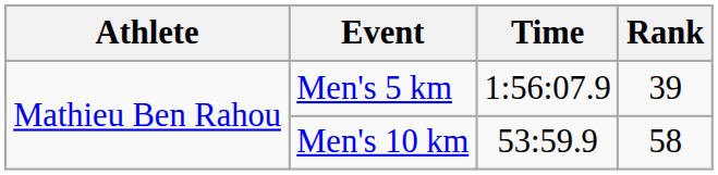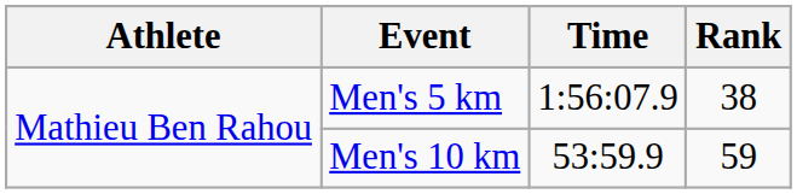 <table class="wikitable" style="font-size:90%;">
 <tr>
 <th>Athlete</th>
 <th>Event</th>
 <th>Time</th>
 <th>Rank</th>
 </tr>
 <tr align=center>
 <td align=left rowspan=2><a href='#'>Mathieu Ben Rahou</a></td>
 <td align=left><a href='#'>Men's 5 km</a></td>
 <td>1:56:07.9</td>
-<td>39</td>
+<td>38</td>
 </tr>
 <tr align=center>
 <td align=left rowspan=2><a href='#'>Men's 10 km</a></td>
 <td>53:59.9</td>
-<td>58</td>
+<td>59</td>
 </tr>
 </table>
